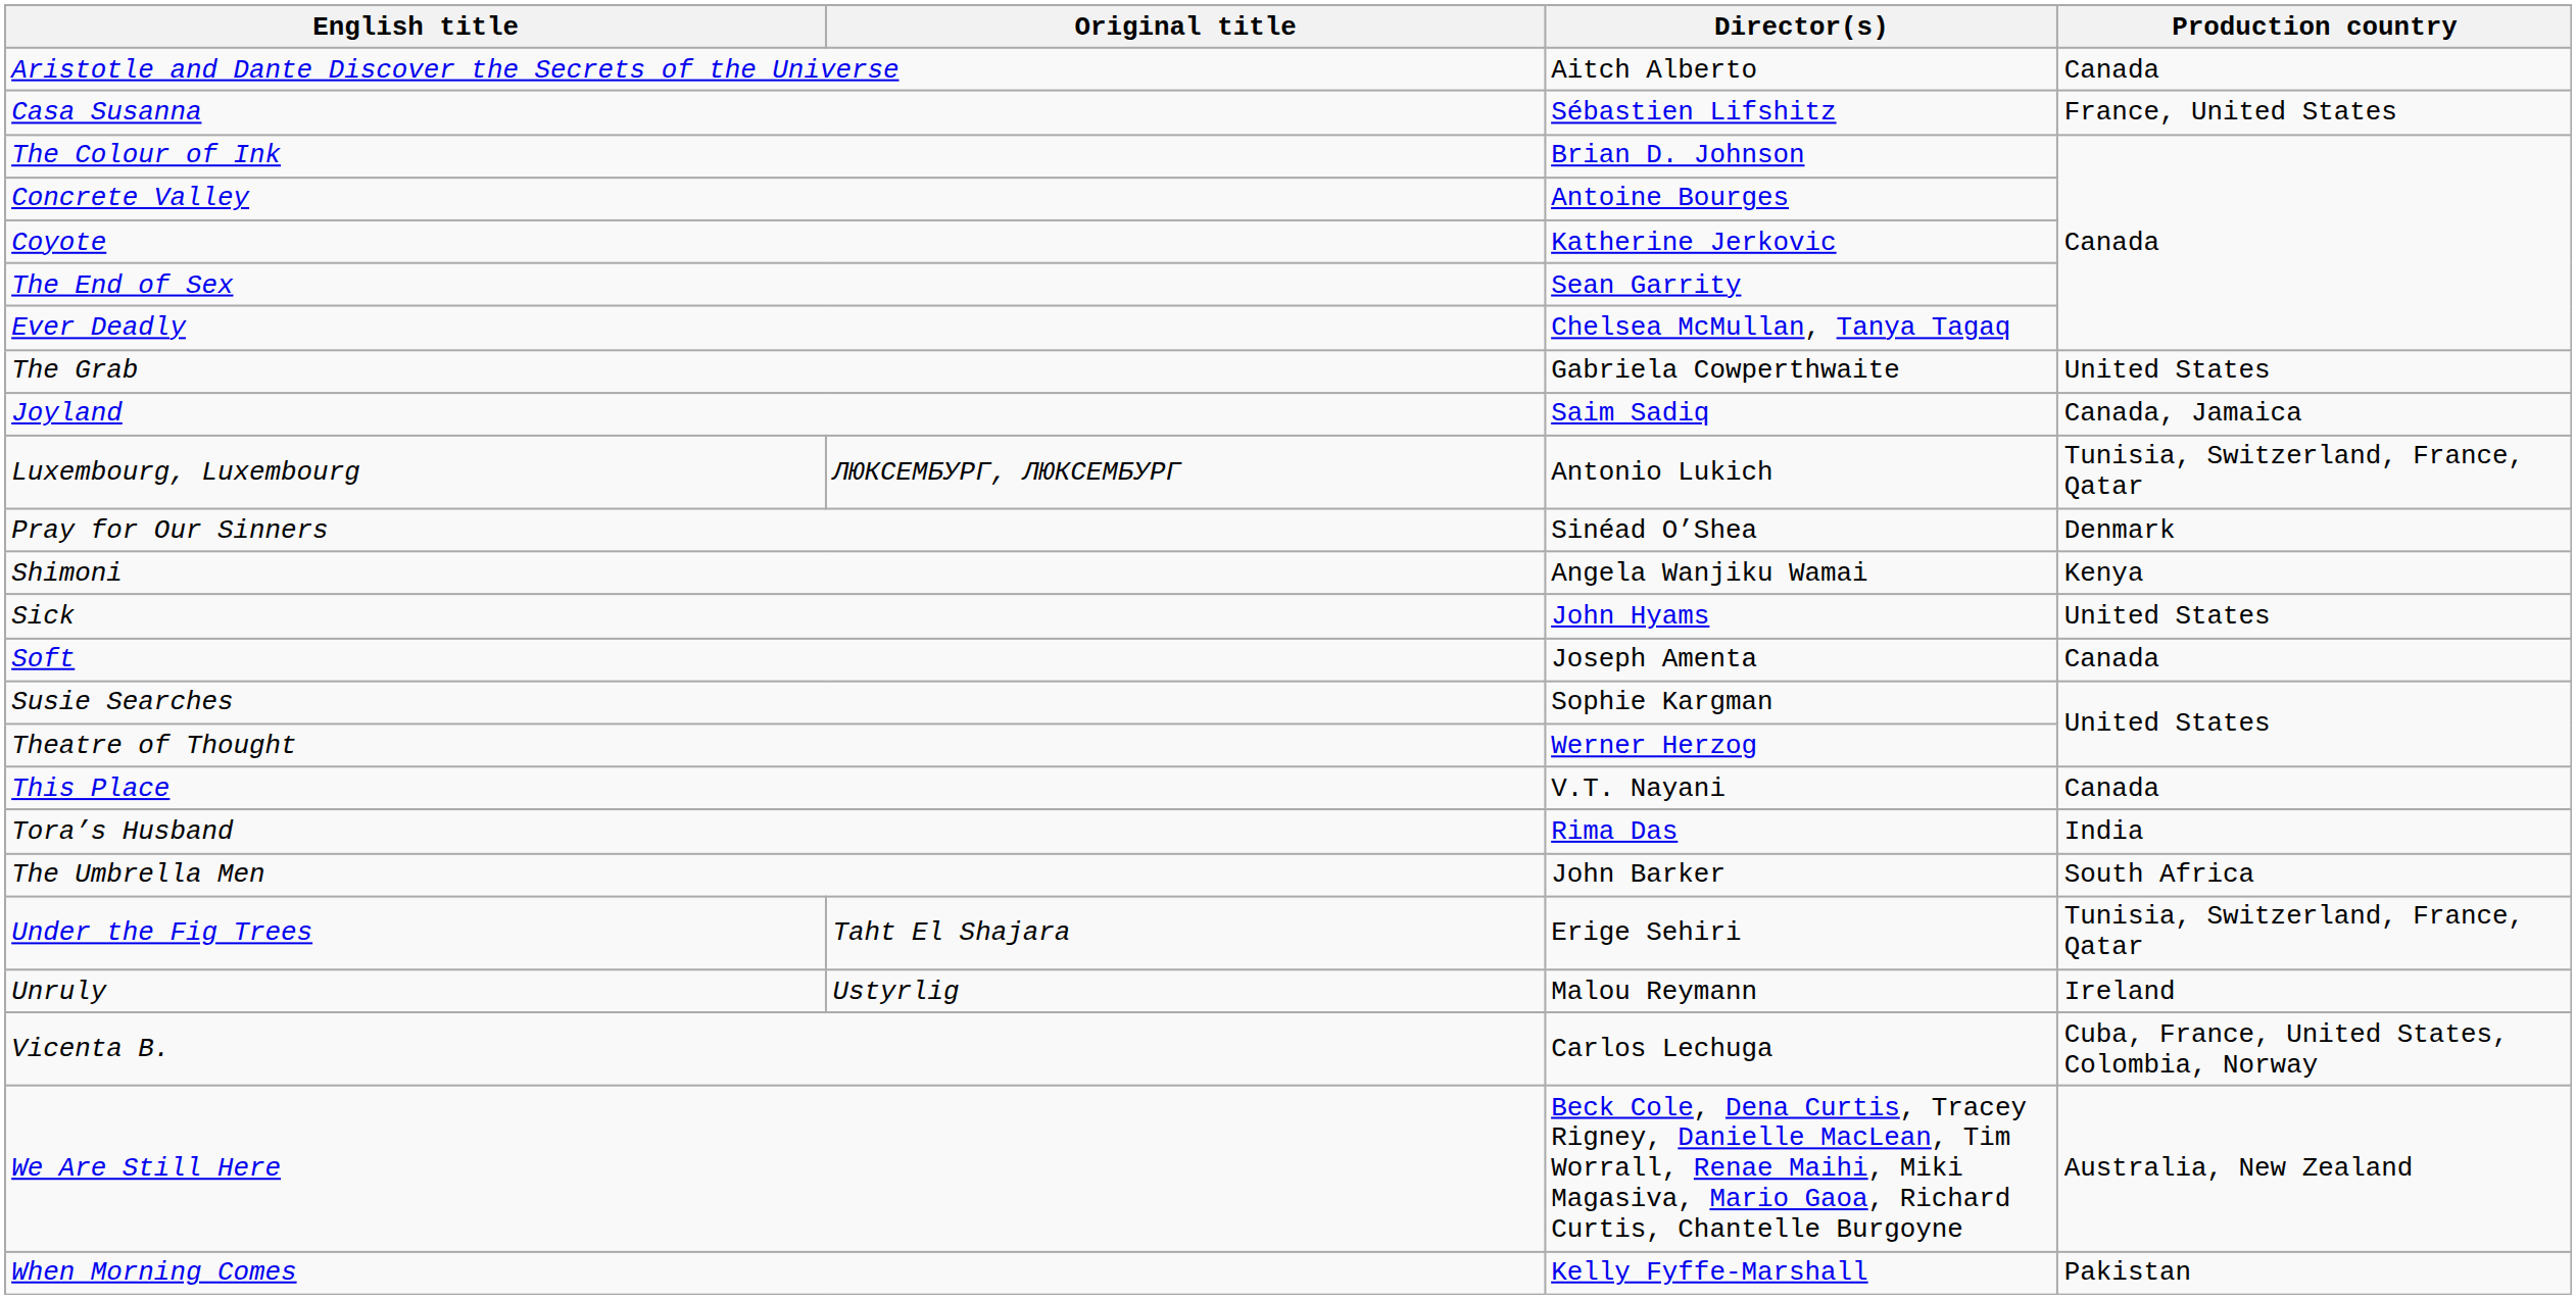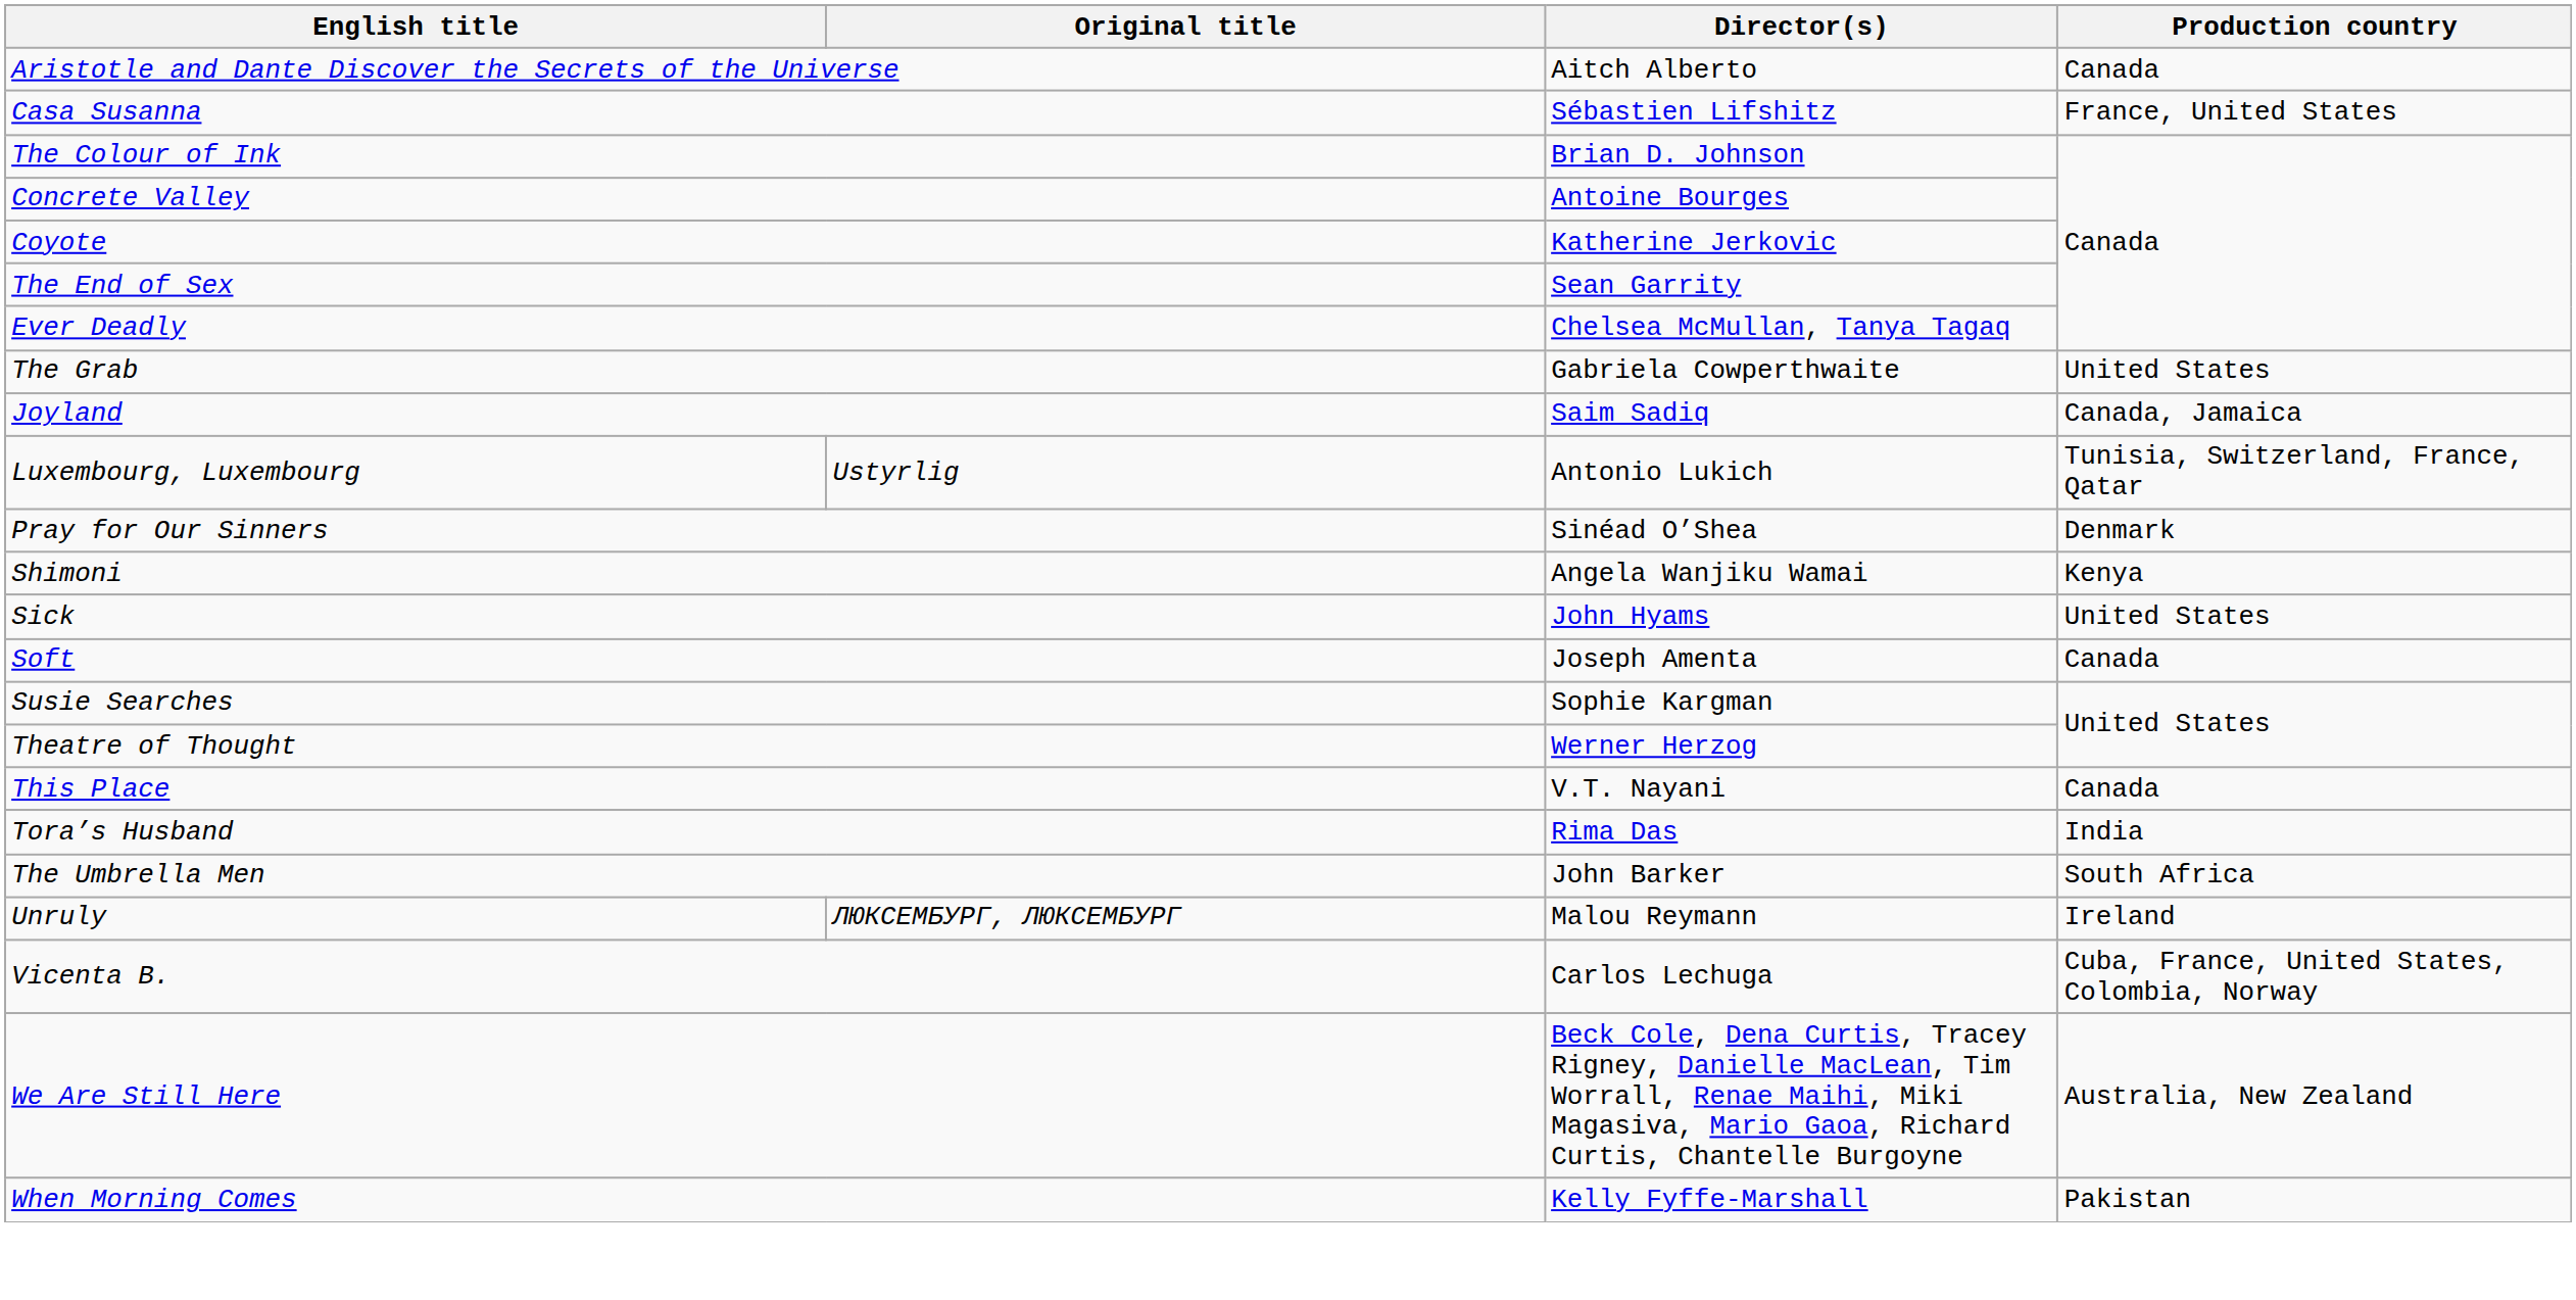 <table class="sortable wikitable" width="100%" cellpadding="5">
 <tr>
 <th scope="col" width="32%">English title</th>
 <th scope="col" width="28%">Original title</th>
 <th scope="col" width="20%">Director(s)</th>
 <th scope="col" width="20%">Production country</th>
 </tr>
 <tr>
 <td colspan=2><em><a href='#'>Aristotle and Dante Discover the Secrets of the Universe</a></em></td>
 <td>Aitch Alberto</td>
 <td>Canada</td>
 </tr>
 <tr>
 <td colspan=2><em><a href='#'>Casa Susanna</a></em></td>
 <td><a href='#'>Sébastien Lifshitz</a></td>
 <td>France, United States</td>
 </tr>
 <tr>
 <td colspan=2><em><a href='#'>The Colour of Ink</a></em></td>
 <td><a href='#'>Brian D. Johnson</a></td>
 <td rowspan="5">Canada</td>
 </tr>
 <tr>
 <td colspan=2><em><a href='#'>Concrete Valley</a></em></td>
 <td><a href='#'>Antoine Bourges</a></td>
 </tr>
 <tr>
 <td colspan=2><em><a href='#'>Coyote</a></em></td>
 <td><a href='#'>Katherine Jerkovic</a></td>
 </tr>
 <tr>
 <td colspan=2><em><a href='#'>The End of Sex</a></em></td>
 <td><a href='#'>Sean Garrity</a></td>
 </tr>
 <tr>
 <td colspan=2><em><a href='#'>Ever Deadly</a></em></td>
 <td><a href='#'>Chelsea McMullan</a>, <a href='#'>Tanya Tagaq</a></td>
 </tr>
 <tr>
 <td colspan=2><em>The Grab</em></td>
 <td>Gabriela Cowperthwaite</td>
 <td>United States</td>
 </tr>
 <tr>
 <td colspan=2><em><a href='#'>Joyland</a></em></td>
 <td><a href='#'>Saim Sadiq</a></td>
 <td>Canada, Jamaica</td>
 </tr>
 <tr>
 <td><em>Luxembourg, Luxembourg</em></td>
-<td><em>ЛЮКСЕМБУРГ, ЛЮКСЕМБУРГ</em></td>
+<td><em>Ustyrlig</em></td>
 <td>Antonio Lukich</td>
 <td>Tunisia, Switzerland, France, Qatar</td>
 </tr>
 <tr>
 <td colspan=2><em>Pray for Our Sinners</em></td>
 <td>Sinéad O’Shea</td>
 <td>Denmark</td>
 </tr>
 <tr>
 <td colspan=2><em>Shimoni</em></td>
 <td>Angela Wanjiku Wamai</td>
 <td>Kenya</td>
 </tr>
 <tr>
 <td colspan=2><em>Sick</em></td>
 <td><a href='#'>John Hyams</a></td>
 <td>United States</td>
 </tr>
 <tr>
 <td colspan=2><em><a href='#'>Soft</a></em></td>
 <td>Joseph Amenta</td>
 <td>Canada</td>
 </tr>
 <tr>
 <td colspan=2><em>Susie Searches</em></td>
 <td>Sophie Kargman</td>
 <td rowspan="2">United States</td>
 </tr>
 <tr>
 <td colspan=2><em>Theatre of Thought</em></td>
 <td><a href='#'>Werner Herzog</a></td>
 </tr>
 <tr>
 <td colspan=2><em><a href='#'>This Place</a></em></td>
 <td>V.T. Nayani</td>
 <td>Canada</td>
 </tr>
 <tr>
 <td colspan=2><em>Tora’s Husband</em></td>
 <td><a href='#'>Rima Das</a></td>
 <td>India</td>
 </tr>
 <tr>
 <td colspan=2><em>The Umbrella Men</em></td>
 <td>John Barker</td>
 <td>South Africa</td>
 </tr>
 <tr>
-<td><em><a href='#'>Under the Fig Trees</a></em></td>
-<td><em>Taht El Shajara</em></td>
-<td>Erige Sehiri</td>
-<td>Tunisia, Switzerland, France, Qatar</td>
-</tr>
-<tr>
 <td><em>Unruly</em></td>
-<td><em>Ustyrlig</em></td>
+<td><em>ЛЮКСЕМБУРГ, ЛЮКСЕМБУРГ</em></td>
 <td>Malou Reymann</td>
 <td>Ireland</td>
 </tr>
 <tr>
 <td colspan=2><em>Vicenta B.</em></td>
 <td>Carlos Lechuga</td>
 <td>Cuba, France, United States, Colombia, Norway</td>
 </tr>
 <tr>
 <td colspan=2><em><a href='#'>We Are Still Here</a></em></td>
 <td><a href='#'>Beck Cole</a>, <a href='#'>Dena Curtis</a>, Tracey Rigney, <a href='#'>Danielle MacLean</a>, Tim Worrall, <a href='#'>Renae Maihi</a>, Miki Magasiva, <a href='#'>Mario Gaoa</a>, Richard Curtis, Chantelle Burgoyne</td>
 <td>Australia, New Zealand</td>
 </tr>
 <tr>
 <td colspan=2><em><a href='#'>When Morning Comes</a></em></td>
 <td><a href='#'>Kelly Fyffe-Marshall</a></td>
 <td>Pakistan</td>
 </tr>
 </table>
